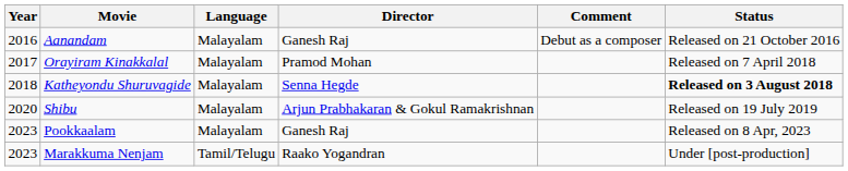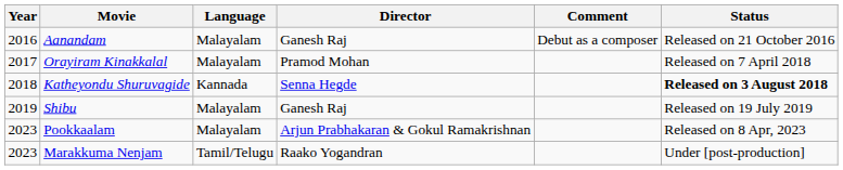 <table class="wikitable sortable">
 <tr>
 <th>Year</th>
 <th>Movie</th>
 <th>Language</th>
 <th>Director</th>
 <th>Comment</th>
 <th>Status</th>
 </tr>
 <tr>
 <td>2016</td>
 <td><em><a href='#'>Aanandam</a></em></td>
 <td>Malayalam</td>
 <td>Ganesh Raj</td>
 <td>Debut as a composer</td>
 <td>Released on 21 October 2016</td>
 </tr>
 <tr>
 <td>2017</td>
 <td><em><a href='#'>Orayiram Kinakkalal</a></em></td>
 <td>Malayalam</td>
 <td>Pramod Mohan</td>
 <td></td>
 <td>Released on 7 April 2018</td>
 </tr>
 <tr>
 <td>2018</td>
 <td><em><a href='#'>Katheyondu Shuruvagide</a></em></td>
-<td>Malayalam</td>
+<td>Kannada</td>
 <td><a href='#'>Senna Hegde</a></td>
 <td></td>
 <td><strong>Released on 3 August 2018</strong></td>
 </tr>
 <tr>
-<td>2020</td>
+<td>2019</td>
 <td><em><a href='#'>Shibu</a></em></td>
 <td>Malayalam</td>
-<td><a href='#'>Arjun Prabhakaran</a> & Gokul Ramakrishnan</td>
+<td>Ganesh Raj</td>
 <td></td>
 <td>Released on 19 July 2019</td>
 </tr>
 <tr>
 <td>2023</td>
 <td><a href='#'>Pookkaalam</a></td>
 <td>Malayalam</td>
-<td>Ganesh Raj</td>
+<td><a href='#'>Arjun Prabhakaran</a> & Gokul Ramakrishnan</td>
 <td></td>
 <td>Released on 8 Apr, 2023</td>
 </tr>
 <tr>
 <td>2023</td>
 <td><a href='#'>Marakkuma Nenjam</a></td>
 <td>Tamil/Telugu</td>
 <td>Raako Yogandran</td>
 <td></td>
 <td>Under [post-production]</td>
 </tr>
 </table>
